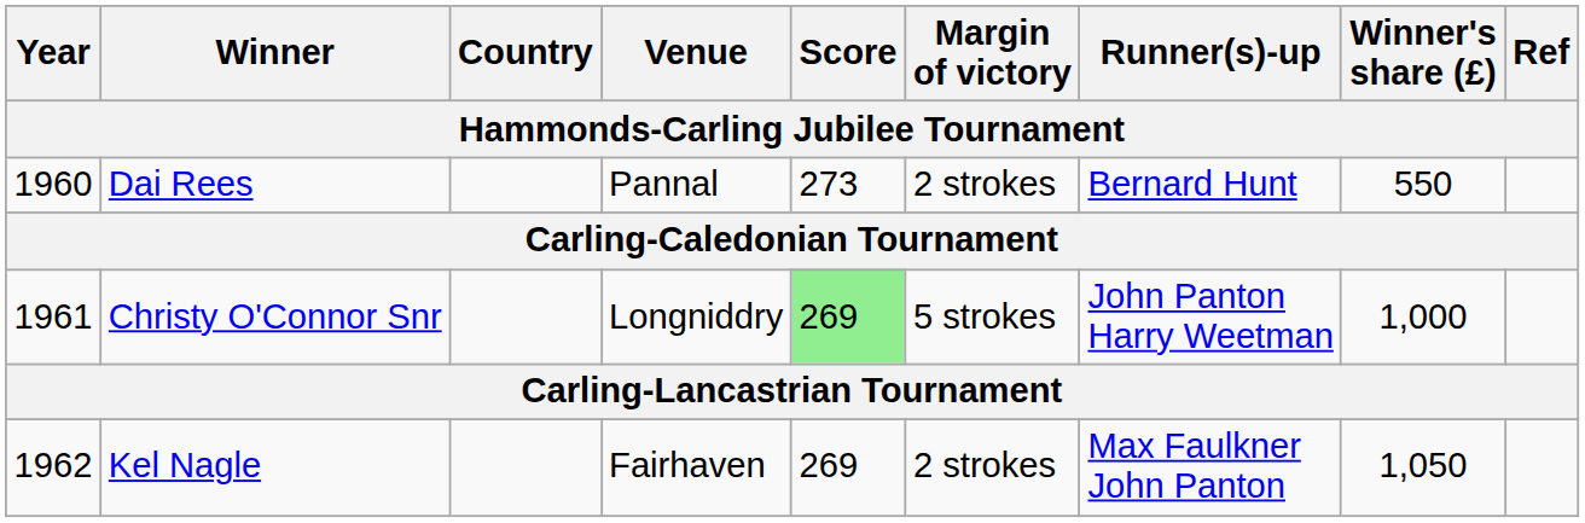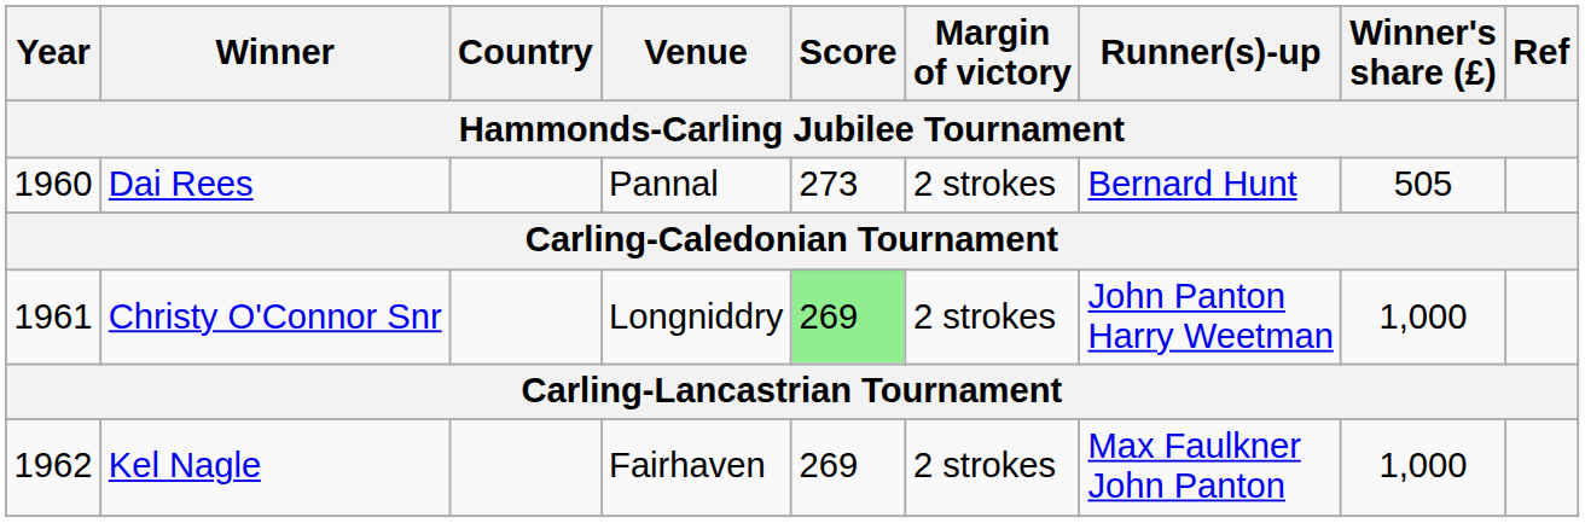 <table class=wikitable>
 <tr>
 <th>Year</th>
 <th>Winner</th>
 <th>Country</th>
 <th>Venue</th>
 <th>Score</th>
 <th>Margin<br>of victory</th>
 <th>Runner(s)-up</th>
 <th>Winner's<br>share (£)</th>
 <th>Ref</th>
 </tr>
 <tr>
 <th colspan=9>Hammonds-Carling Jubilee Tournament</th>
 </tr>
 <tr>
 <td>1960</td>
 <td><a href='#'>Dai Rees</a></td>
 <td></td>
 <td>Pannal</td>
 <td>273</td>
 <td>2 strokes</td>
 <td> <a href='#'>Bernard Hunt</a></td>
-<td align=center>550</td>
+<td align=center>505</td>
 <td></td>
 </tr>
 <tr>
 <th colspan=9>Carling-Caledonian Tournament</th>
 </tr>
 <tr>
 <td>1961</td>
 <td><a href='#'>Christy O'Connor Snr</a></td>
 <td></td>
 <td>Longniddry</td>
 <td style="background: lightgreen;">269</td>
-<td>5 strokes</td>
+<td>2 strokes</td>
 <td> <a href='#'>John Panton</a><br> <a href='#'>Harry Weetman</a></td>
 <td align=center>1,000</td>
 <td></td>
 </tr>
 <tr>
 <th colspan=9>Carling-Lancastrian Tournament</th>
 </tr>
 <tr>
 <td>1962</td>
 <td><a href='#'>Kel Nagle</a></td>
 <td></td>
 <td>Fairhaven</td>
 <td>269</td>
 <td>2 strokes</td>
 <td> <a href='#'>Max Faulkner</a><br> <a href='#'>John Panton</a></td>
-<td align=center>1,050</td>
+<td align=center>1,000</td>
 <td></td>
 </tr>
 </table>
